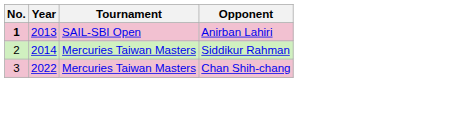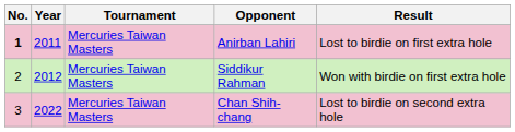 <table class="wikitable" style="font-size:95%;">
 <tr>
 <th>No.</th>
 <th>Year</th>
 <th>Tournament</th>
 <th>Opponent</th>
+<th>Result</th>
 </tr>
 <tr style="background:#F2C1D1;">
 <td align=center><strong>1</strong></td>
-<td><a href='#'>2013</a></td>
-<td><a href='#'>SAIL-SBI Open</a></td>
+<td><a href='#'>2011</a></td>
+<td><a href='#'>Mercuries Taiwan Masters</a></td>
 <td> <a href='#'>Anirban Lahiri</a></td>
+<td>Lost to birdie on first extra hole</td>
 </tr>
 <tr style="background:#D0F0C0;">
 <td align=center>2</td>
-<td><a href='#'>2014</a></td>
+<td><a href='#'>2012</a></td>
 <td><a href='#'>Mercuries Taiwan Masters</a></td>
 <td> <a href='#'>Siddikur Rahman</a></td>
+<td>Won with birdie on first extra hole</td>
 </tr>
 <tr style="background:#F2C1D1;">
 <td align=center>3</td>
 <td><a href='#'>2022</a></td>
 <td><a href='#'>Mercuries Taiwan Masters</a></td>
 <td> <a href='#'>Chan Shih-chang</a></td>
+<td>Lost to birdie on second extra hole</td>
 </tr>
 </table>
